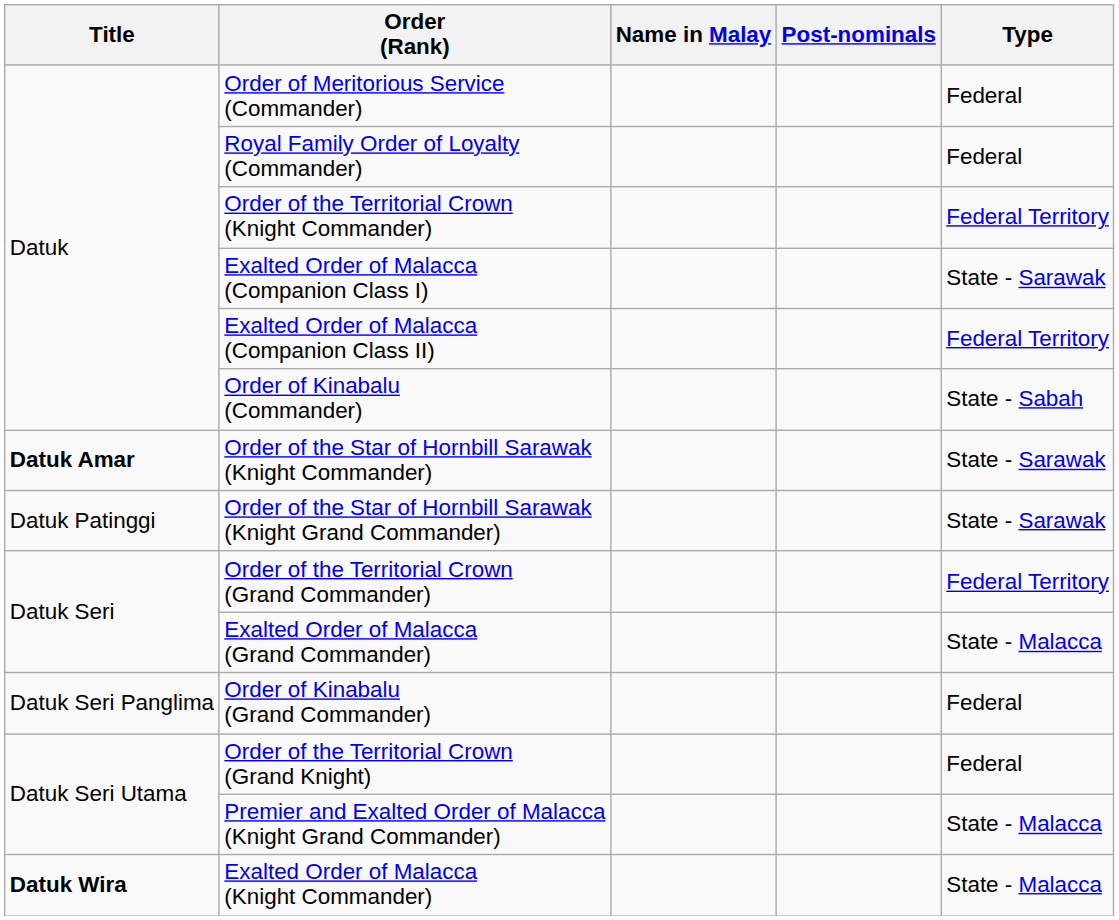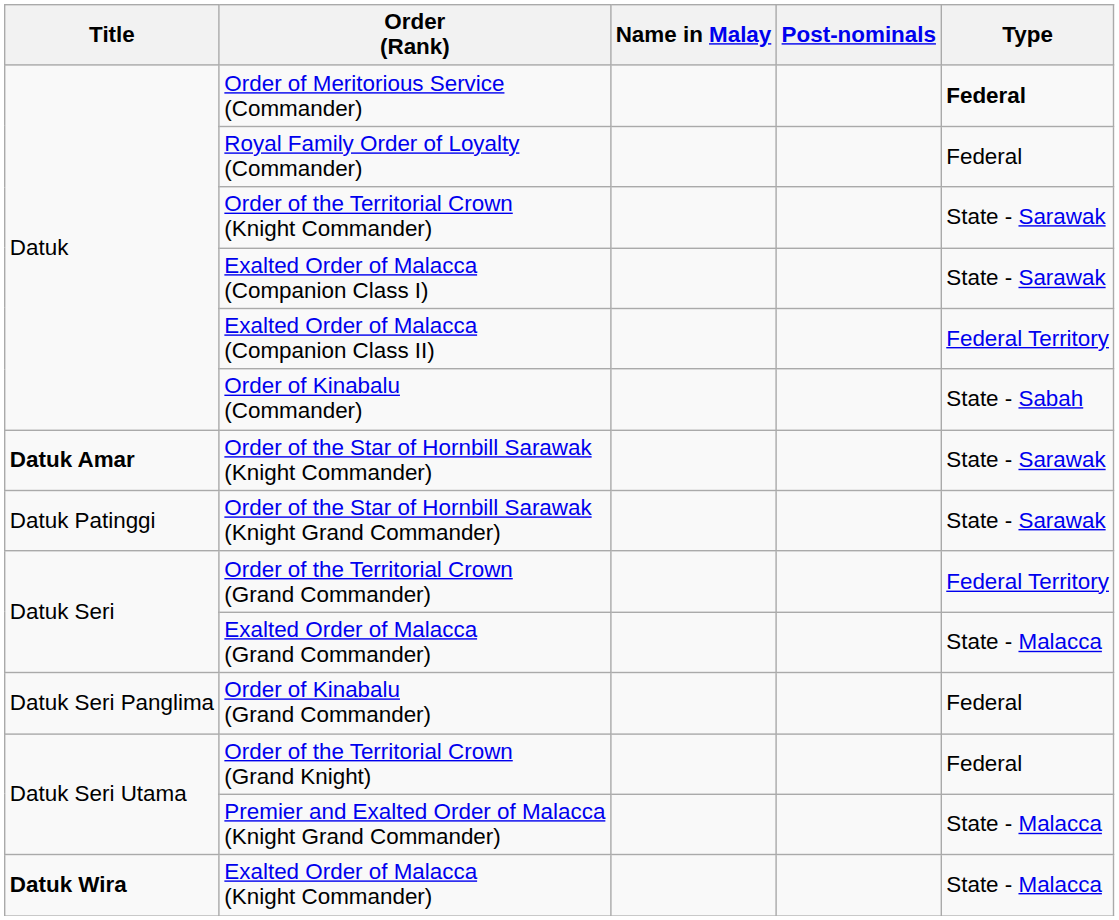 <table class="wikitable sortable mw-collapsible">
 <tr>
 <th>Title</th>
 <th>Order<br>(Rank)</th>
 <th>Name in <a href='#'>Malay</a></th>
 <th><a href='#'>Post-nominals</a></th>
 <th>Type</th>
 </tr>
 <tr>
 <td rowspan="6">Datuk</td>
 <td><a href='#'>Order of Meritorious Service</a><br>(Commander)</td>
 <td></td>
 <td></td>
-<td>Federal</td>
+<td><strong>Federal</strong></td>
 </tr>
 <tr>
 <td><a href='#'>Royal Family Order of Loyalty</a><br>(Commander)</td>
 <td></td>
 <td></td>
 <td>Federal</td>
 </tr>
 <tr>
 <td><a href='#'>Order of the Territorial Crown</a><br>(Knight Commander)</td>
 <td></td>
 <td></td>
-<td><a href='#'>Federal Territory</a></td>
+<td>State - <a href='#'>Sarawak</a></td>
 </tr>
 <tr>
 <td><a href='#'>Exalted Order of Malacca</a><br>(Companion Class I)</td>
 <td></td>
 <td></td>
 <td>State - <a href='#'>Sarawak</a></td>
 </tr>
 <tr>
 <td><a href='#'>Exalted Order of Malacca</a><br>(Companion Class II)</td>
 <td></td>
 <td></td>
 <td><a href='#'>Federal Territory</a></td>
 </tr>
 <tr>
 <td><a href='#'>Order of Kinabalu</a><br>(Commander)</td>
 <td></td>
 <td></td>
 <td>State - <a href='#'>Sabah</a></td>
 </tr>
 <tr>
 <td><strong>Datuk Amar</strong></td>
 <td><a href='#'>Order of the Star of Hornbill Sarawak</a><br>(Knight Commander)</td>
 <td></td>
 <td></td>
 <td>State - <a href='#'>Sarawak</a></td>
 </tr>
 <tr>
 <td>Datuk Patinggi</td>
 <td><a href='#'>Order of the Star of Hornbill Sarawak</a><br>(Knight Grand Commander)</td>
 <td></td>
 <td></td>
 <td>State - <a href='#'>Sarawak</a></td>
 </tr>
 <tr>
 <td rowspan="2">Datuk Seri</td>
 <td><a href='#'>Order of the Territorial Crown</a><br>(Grand Commander)</td>
 <td></td>
 <td></td>
 <td><a href='#'>Federal Territory</a></td>
 </tr>
 <tr>
 <td><a href='#'>Exalted Order of Malacca</a><br>(Grand Commander)</td>
 <td></td>
 <td></td>
 <td>State - <a href='#'>Malacca</a></td>
 </tr>
 <tr>
 <td>Datuk Seri Panglima</td>
 <td><a href='#'>Order of Kinabalu</a><br>(Grand Commander)</td>
 <td></td>
 <td></td>
 <td>Federal</td>
 </tr>
 <tr>
 <td rowspan="2">Datuk Seri Utama</td>
 <td><a href='#'>Order of the Territorial Crown</a><br>(Grand Knight)</td>
 <td></td>
 <td></td>
 <td>Federal</td>
 </tr>
 <tr>
 <td><a href='#'>Premier and Exalted Order of Malacca</a><br>(Knight Grand Commander)</td>
 <td></td>
 <td></td>
 <td>State - <a href='#'>Malacca</a></td>
 </tr>
 <tr>
 <td><strong>Datuk Wira</strong></td>
 <td><a href='#'>Exalted Order of Malacca</a><br>(Knight Commander)</td>
 <td></td>
 <td></td>
 <td>State - <a href='#'>Malacca</a></td>
 </tr>
 </table>
